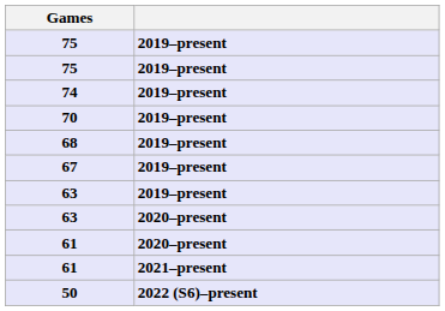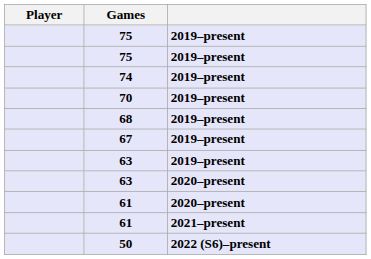 <table class="wikitable sortable" width=35%>
 <tr>
+<th>Player</th>
 <th>Games</th>
 <th></th>
 </tr>
 <tr style=background:#E6E6FA>
+<td><strong></strong></td>
 <td align=center><strong>75</strong></td>
 <td><strong>2019–present</strong></td>
 </tr>
 <tr style=background:#E6E6FA>
+<td><strong></strong></td>
 <td align=center><strong>75</strong></td>
 <td><strong>2019–present</strong></td>
 </tr>
 <tr style=background:#E6E6FA>
+<td><strong></strong></td>
 <td align=center><strong>74</strong></td>
 <td><strong>2019–present</strong></td>
 </tr>
 <tr style=background:#E6E6FA>
+<td><strong></strong></td>
 <td align=center><strong>70</strong></td>
 <td><strong>2019–present</strong></td>
 </tr>
 <tr style=background:#E6E6FA>
+<td><strong></strong></td>
 <td align=center><strong>68</strong></td>
 <td><strong>2019–present</strong></td>
 </tr>
 <tr style=background:#E6E6FA>
+<td><strong></strong></td>
 <td align=center><strong>67</strong></td>
 <td><strong>2019–present</strong></td>
 </tr>
 <tr style=background:#E6E6FA>
+<td><strong></strong></td>
 <td align=center><strong>63</strong></td>
 <td><strong>2019–present</strong></td>
 </tr>
 <tr style=background:#E6E6FA>
+<td><strong></strong></td>
 <td align=center><strong>63</strong></td>
 <td><strong>2020–present</strong></td>
 </tr>
 <tr style=background:#E6E6FA>
+<td><strong></strong></td>
 <td align=center><strong>61</strong></td>
 <td><strong>2020–present</strong></td>
 </tr>
 <tr style=background:#E6E6FA>
+<td><strong></strong></td>
 <td align=center><strong>61</strong></td>
 <td><strong>2021–present</strong></td>
 </tr>
 <tr style=background:#E6E6FA>
+<td><strong></strong></td>
 <td align=center><strong>50</strong></td>
 <td><strong>2022 (S6)–present</strong></td>
 </tr>
 </table>
